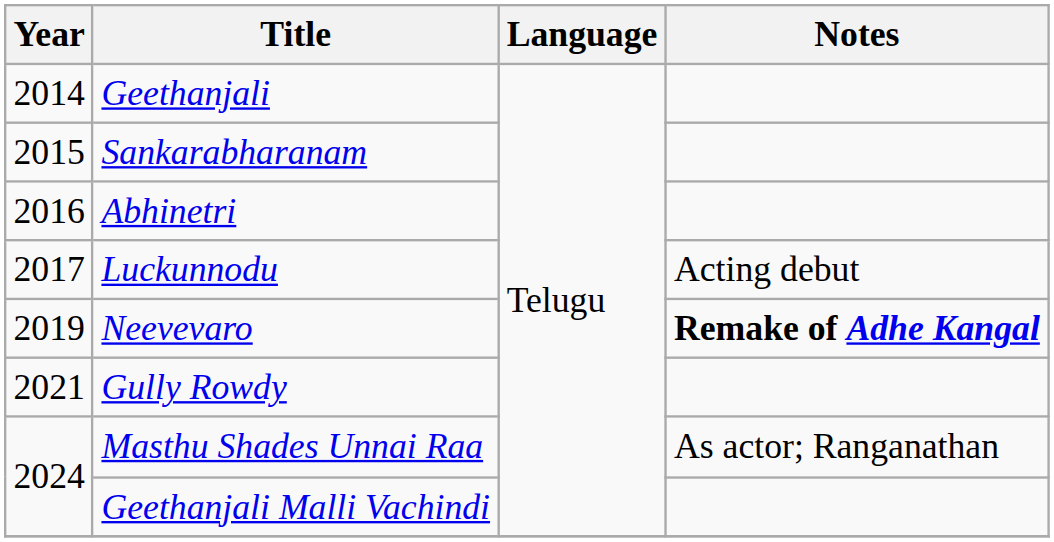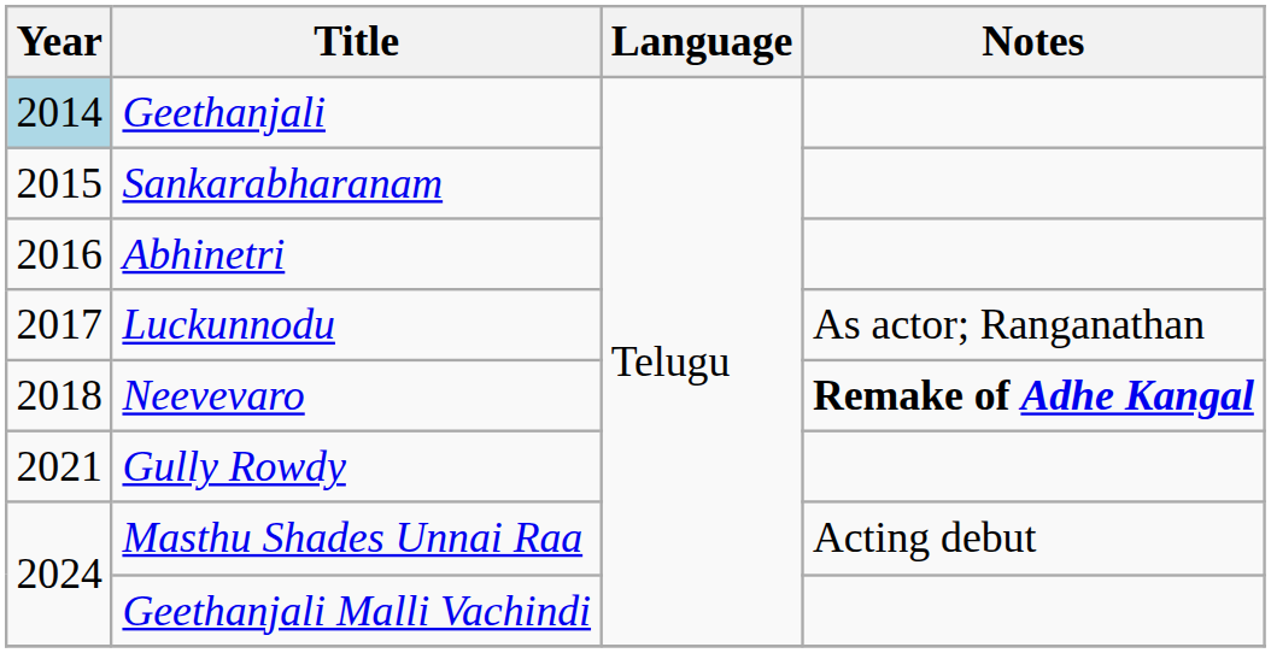 <table class="wikitable" style="font-size: 95%;">
 <tr>
 <th>Year</th>
 <th>Title</th>
 <th>Language</th>
 <th>Notes</th>
 </tr>
 <tr>
-<td>2014</td>
+<td style="background: lightblue;">2014</td>
 <td><em><a href='#'>Geethanjali</a></em></td>
 <td rowspan="8">Telugu</td>
 <td></td>
 </tr>
 <tr>
 <td>2015</td>
 <td><em><a href='#'>Sankarabharanam</a></em></td>
 <td></td>
 </tr>
 <tr>
 <td>2016</td>
 <td><em><a href='#'>Abhinetri</a></em></td>
 <td></td>
 </tr>
 <tr>
 <td>2017</td>
 <td><em><a href='#'>Luckunnodu</a></em></td>
-<td>Acting debut</td>
+<td>As actor; Ranganathan</td>
 </tr>
 <tr>
-<td>2019</td>
+<td>2018</td>
 <td><em><a href='#'>Neevevaro</a></em></td>
 <td><strong>Remake of <em><a href='#'>Adhe Kangal</a></em></strong></td>
 </tr>
 <tr>
 <td>2021</td>
 <td><em><a href='#'>Gully Rowdy</a></em></td>
 <td></td>
 </tr>
 <tr>
 <td rowspan="2">2024</td>
 <td><em><a href='#'>Masthu Shades Unnai Raa</a></em></td>
-<td>As actor; Ranganathan</td>
+<td>Acting debut</td>
 </tr>
 <tr>
 <td><em><a href='#'>Geethanjali Malli Vachindi</a></em></td>
 <td></td>
 </tr>
 <tr>
 </tr>
 </table>
